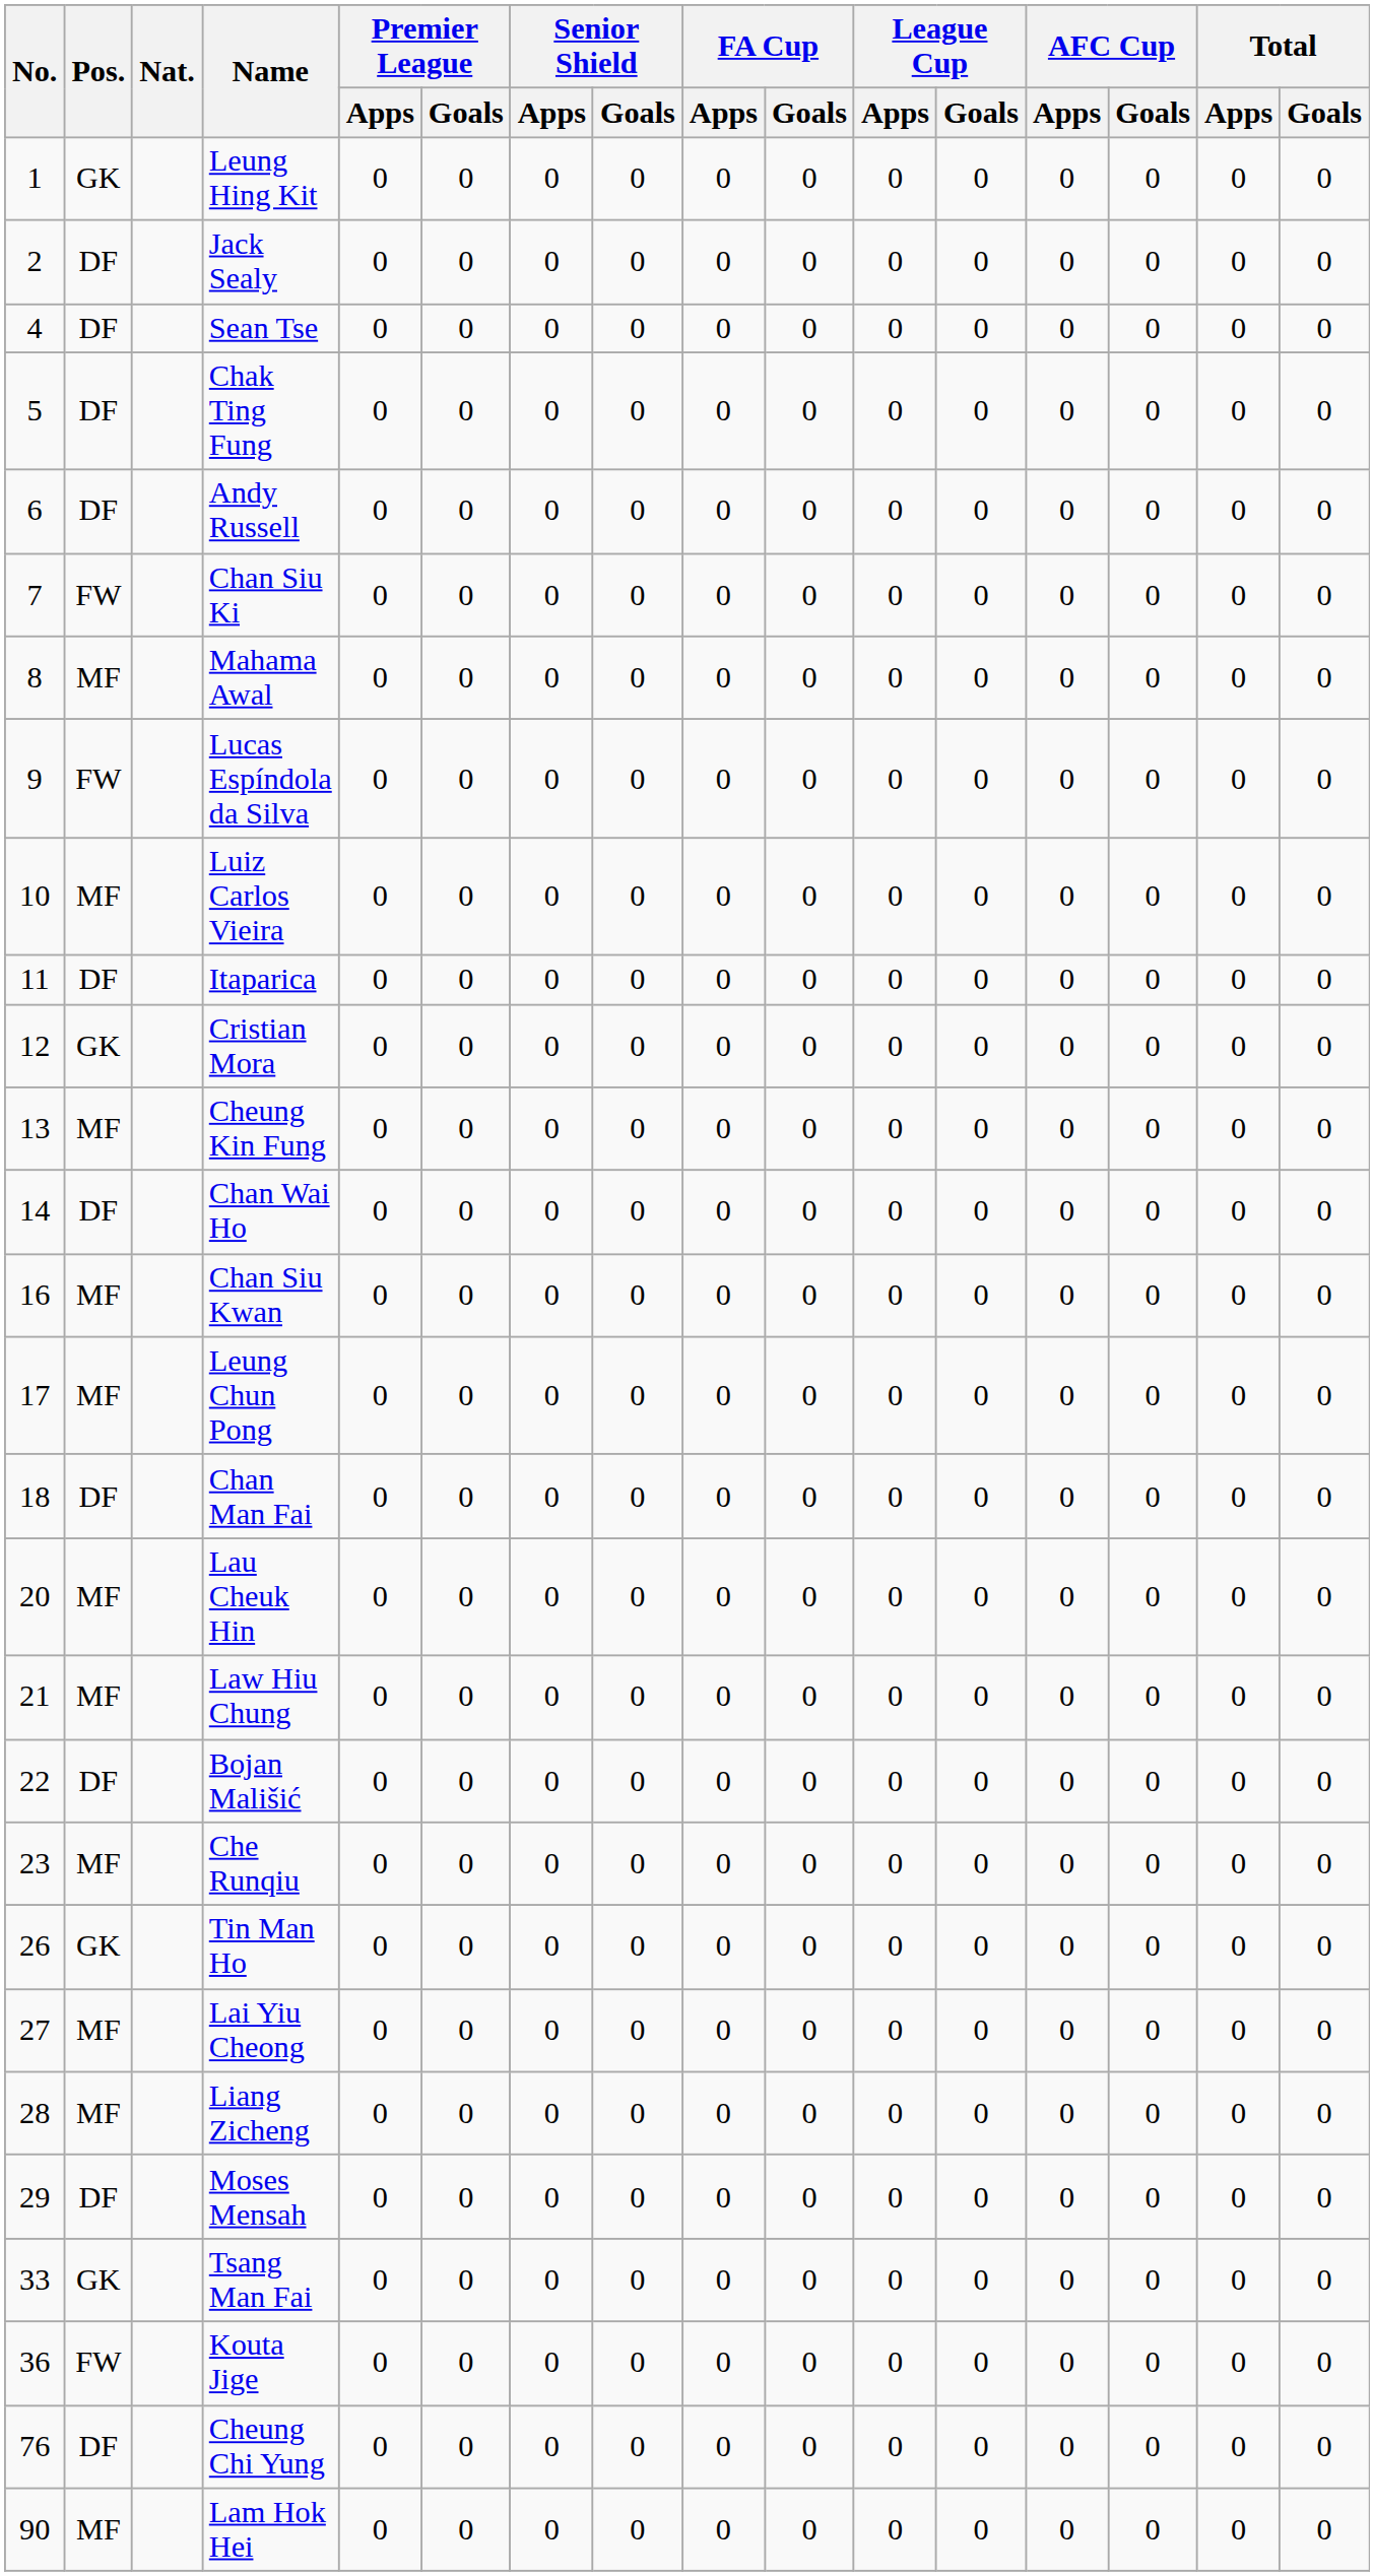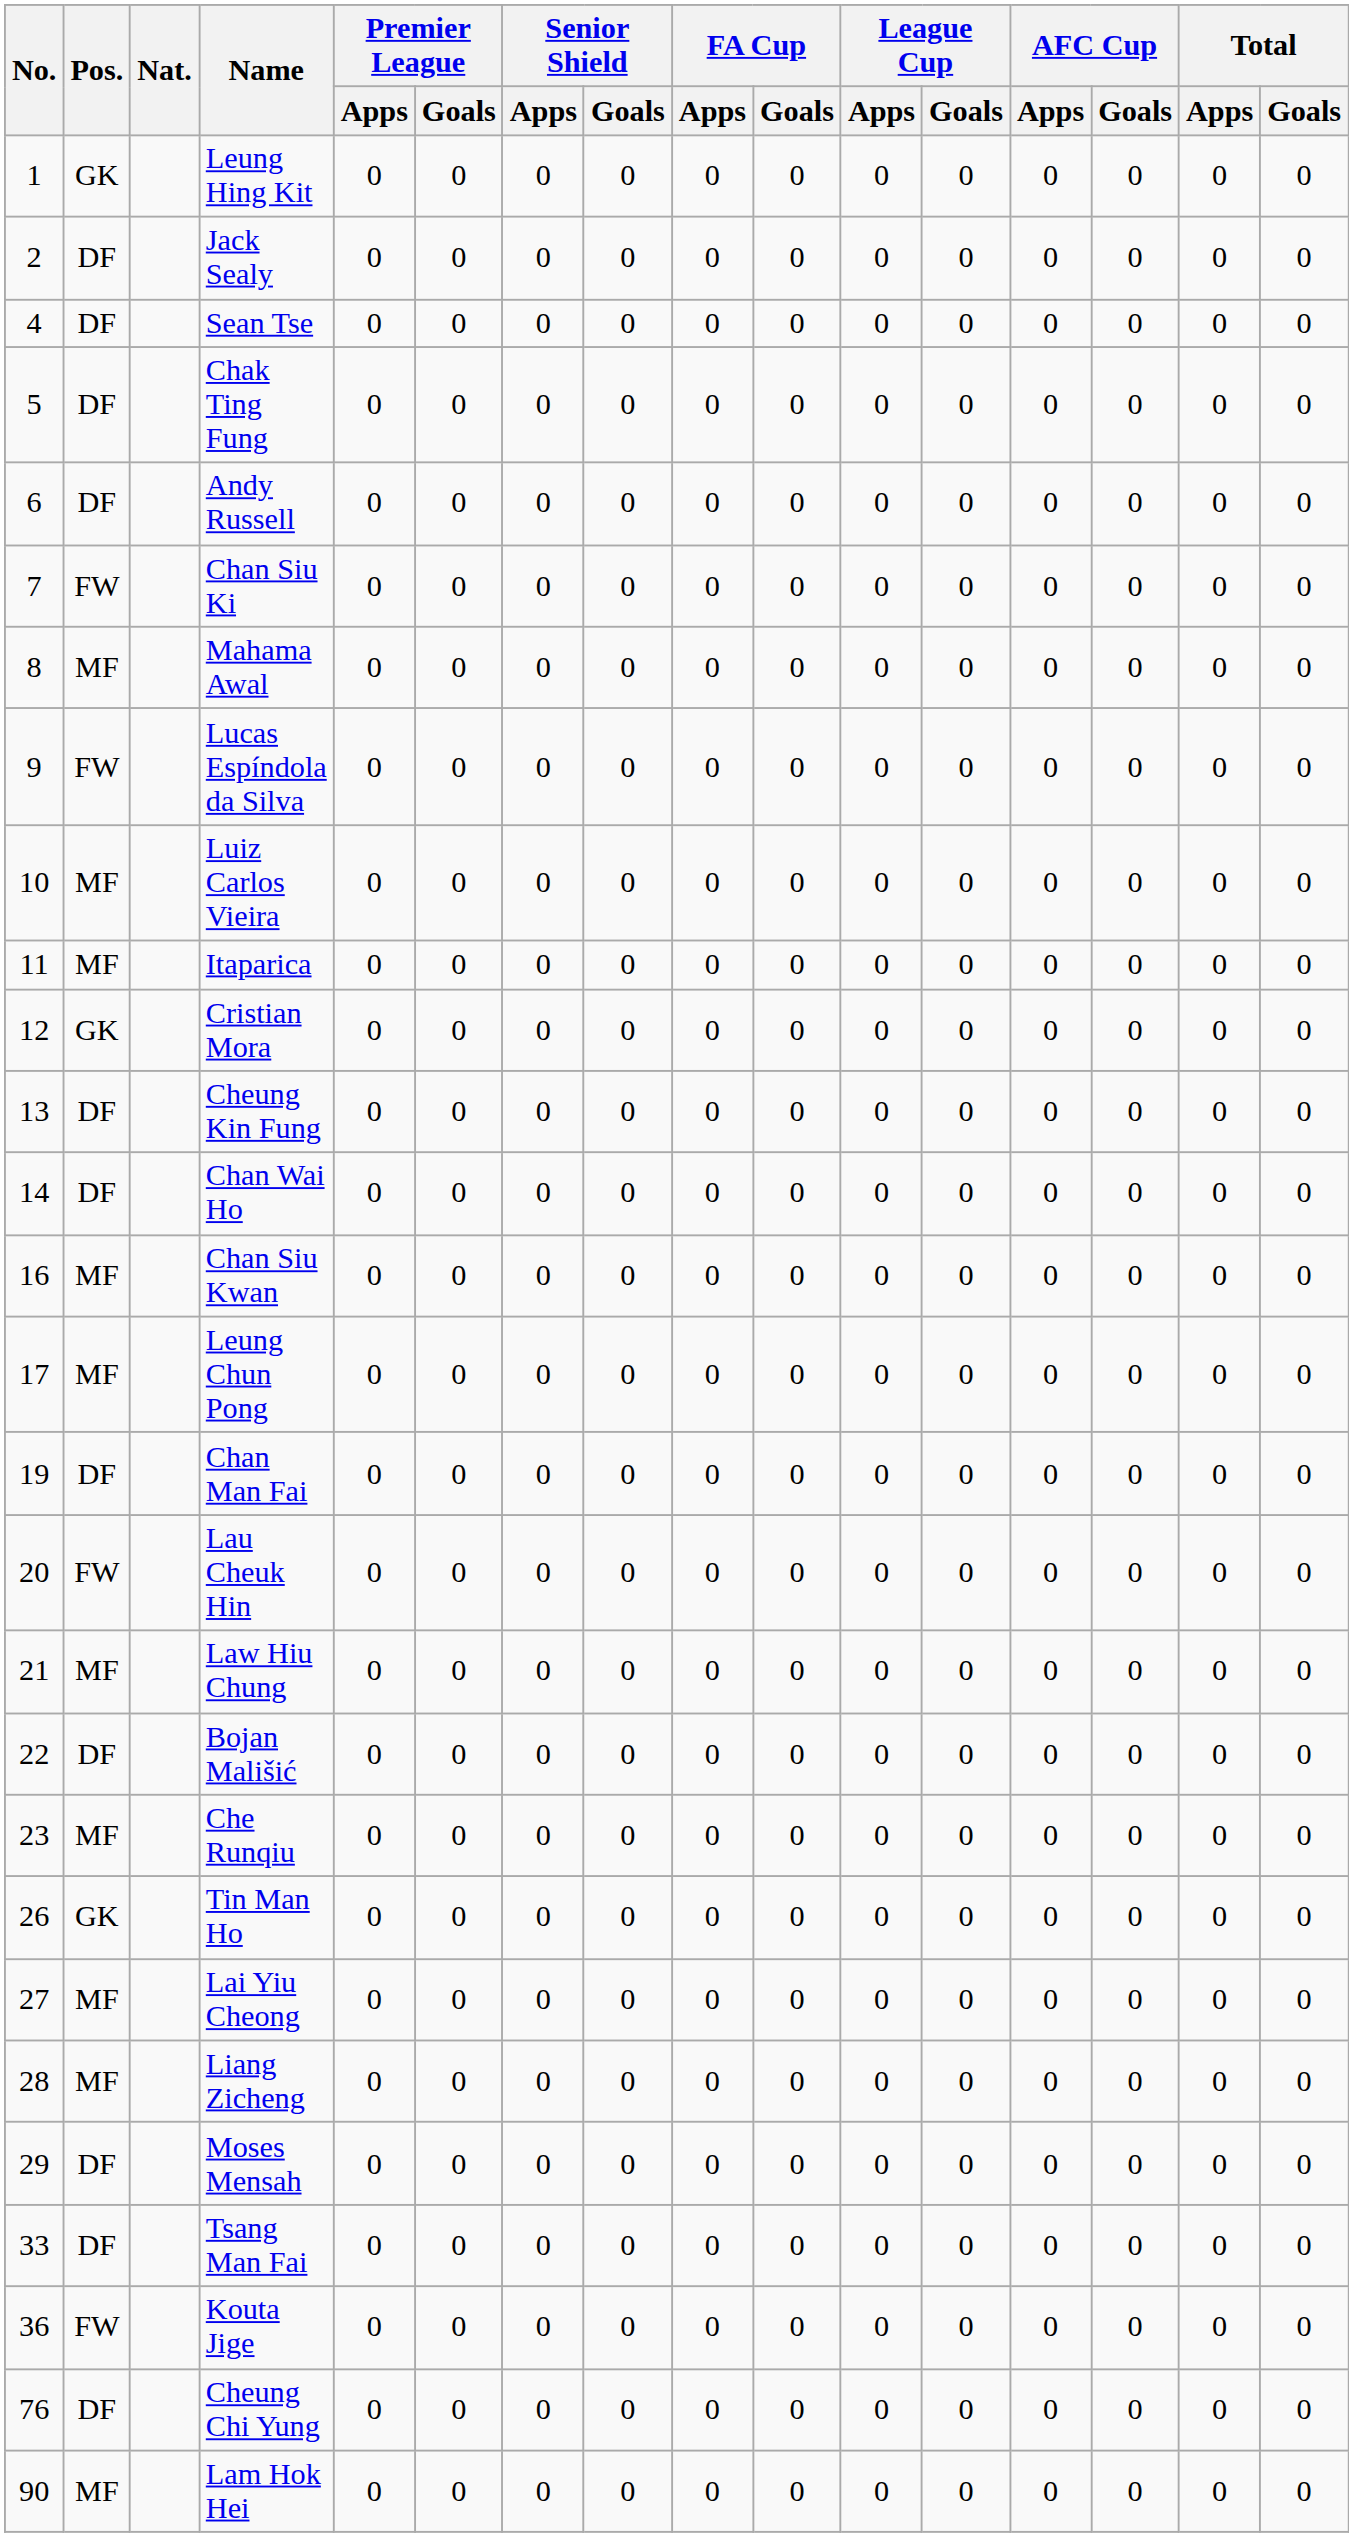 <table class="wikitable plainrowheaders" style="text-align:center">
 <tr>
 <th rowspan="2">No.</th>
 <th rowspan="2">Pos.</th>
 <th rowspan="2">Nat.</th>
 <th rowspan="2" style="width:180px;">Name</th>
 <th colspan="2" style="width:87px;"><a href='#'>Premier League</a></th>
 <th colspan="2" style="width:87px;"><a href='#'>Senior Shield</a></th>
 <th colspan="2" style="width:87px;"><a href='#'>FA Cup</a></th>
 <th colspan="2" style="width:87px;"><a href='#'>League Cup</a></th>
 <th colspan="2" style="width:87px;"><a href='#'>AFC Cup</a></th>
 <th colspan="2" style="width:87px;">Total</th>
 </tr>
 <tr>
 <th>Apps</th>
 <th>Goals</th>
 <th>Apps</th>
 <th>Goals</th>
 <th>Apps</th>
 <th>Goals</th>
 <th>Apps</th>
 <th>Goals</th>
 <th>Apps</th>
 <th>Goals</th>
 <th>Apps</th>
 <th>Goals</th>
 </tr>
 <tr>
 <td>1</td>
 <td>GK</td>
 <td></td>
 <td align=left><a href='#'>Leung Hing Kit</a></td>
 <td>0</td>
 <td>0</td>
 <td>0</td>
 <td>0</td>
 <td>0</td>
 <td>0</td>
 <td>0</td>
 <td>0</td>
 <td>0</td>
 <td>0</td>
 <td>0</td>
 <td>0</td>
 </tr>
 <tr>
 <td>2</td>
 <td>DF</td>
 <td></td>
 <td align=left><a href='#'>Jack Sealy</a></td>
 <td>0</td>
 <td>0</td>
 <td>0</td>
 <td>0</td>
 <td>0</td>
 <td>0</td>
 <td>0</td>
 <td>0</td>
 <td>0</td>
 <td>0</td>
 <td>0</td>
 <td>0</td>
 </tr>
 <tr>
 <td>4</td>
 <td>DF</td>
 <td></td>
 <td align=left><a href='#'>Sean Tse</a></td>
 <td>0</td>
 <td>0</td>
 <td>0</td>
 <td>0</td>
 <td>0</td>
 <td>0</td>
 <td>0</td>
 <td>0</td>
 <td>0</td>
 <td>0</td>
 <td>0</td>
 <td>0</td>
 </tr>
 <tr>
 <td>5</td>
 <td>DF</td>
 <td></td>
 <td align=left><a href='#'>Chak Ting Fung</a></td>
 <td>0</td>
 <td>0</td>
 <td>0</td>
 <td>0</td>
 <td>0</td>
 <td>0</td>
 <td>0</td>
 <td>0</td>
 <td>0</td>
 <td>0</td>
 <td>0</td>
 <td>0</td>
 </tr>
 <tr>
 <td>6</td>
 <td>DF</td>
 <td></td>
 <td align=left><a href='#'>Andy Russell</a></td>
 <td>0</td>
 <td>0</td>
 <td>0</td>
 <td>0</td>
 <td>0</td>
 <td>0</td>
 <td>0</td>
 <td>0</td>
 <td>0</td>
 <td>0</td>
 <td>0</td>
 <td>0</td>
 </tr>
 <tr>
 <td>7</td>
 <td>FW</td>
 <td></td>
 <td align=left><a href='#'>Chan Siu Ki</a></td>
 <td>0</td>
 <td>0</td>
 <td>0</td>
 <td>0</td>
 <td>0</td>
 <td>0</td>
 <td>0</td>
 <td>0</td>
 <td>0</td>
 <td>0</td>
 <td>0</td>
 <td>0</td>
 </tr>
 <tr>
 <td>8</td>
 <td>MF</td>
 <td></td>
 <td align=left><a href='#'>Mahama Awal</a></td>
 <td>0</td>
 <td>0</td>
 <td>0</td>
 <td>0</td>
 <td>0</td>
 <td>0</td>
 <td>0</td>
 <td>0</td>
 <td>0</td>
 <td>0</td>
 <td>0</td>
 <td>0</td>
 </tr>
 <tr>
 <td>9</td>
 <td>FW</td>
 <td></td>
 <td align=left><a href='#'>Lucas Espíndola da Silva</a></td>
 <td>0</td>
 <td>0</td>
 <td>0</td>
 <td>0</td>
 <td>0</td>
 <td>0</td>
 <td>0</td>
 <td>0</td>
 <td>0</td>
 <td>0</td>
 <td>0</td>
 <td>0</td>
 </tr>
 <tr>
 <td>10</td>
 <td>MF</td>
 <td></td>
 <td align=left><a href='#'>Luiz Carlos Vieira</a></td>
 <td>0</td>
 <td>0</td>
 <td>0</td>
 <td>0</td>
 <td>0</td>
 <td>0</td>
 <td>0</td>
 <td>0</td>
 <td>0</td>
 <td>0</td>
 <td>0</td>
 <td>0</td>
 </tr>
 <tr>
 <td>11</td>
-<td>DF</td>
+<td>MF</td>
 <td></td>
 <td align=left><a href='#'>Itaparica</a></td>
 <td>0</td>
 <td>0</td>
 <td>0</td>
 <td>0</td>
 <td>0</td>
 <td>0</td>
 <td>0</td>
 <td>0</td>
 <td>0</td>
 <td>0</td>
 <td>0</td>
 <td>0</td>
 </tr>
 <tr>
 <td>12</td>
 <td>GK</td>
 <td></td>
 <td align=left><a href='#'>Cristian Mora</a></td>
 <td>0</td>
 <td>0</td>
 <td>0</td>
 <td>0</td>
 <td>0</td>
 <td>0</td>
 <td>0</td>
 <td>0</td>
 <td>0</td>
 <td>0</td>
 <td>0</td>
 <td>0</td>
 </tr>
 <tr>
 <td>13</td>
-<td>MF</td>
+<td>DF</td>
 <td></td>
 <td align=left><a href='#'>Cheung Kin Fung</a></td>
 <td>0</td>
 <td>0</td>
 <td>0</td>
 <td>0</td>
 <td>0</td>
 <td>0</td>
 <td>0</td>
 <td>0</td>
 <td>0</td>
 <td>0</td>
 <td>0</td>
 <td>0</td>
 </tr>
 <tr>
 <td>14</td>
 <td>DF</td>
 <td></td>
 <td align=left><a href='#'>Chan Wai Ho</a></td>
 <td>0</td>
 <td>0</td>
 <td>0</td>
 <td>0</td>
 <td>0</td>
 <td>0</td>
 <td>0</td>
 <td>0</td>
 <td>0</td>
 <td>0</td>
 <td>0</td>
 <td>0</td>
 </tr>
 <tr>
 <td>16</td>
 <td>MF</td>
 <td></td>
 <td align=left><a href='#'>Chan Siu Kwan</a></td>
 <td>0</td>
 <td>0</td>
 <td>0</td>
 <td>0</td>
 <td>0</td>
 <td>0</td>
 <td>0</td>
 <td>0</td>
 <td>0</td>
 <td>0</td>
 <td>0</td>
 <td>0</td>
 </tr>
 <tr>
 <td>17</td>
 <td>MF</td>
 <td></td>
 <td align=left><a href='#'>Leung Chun Pong</a></td>
 <td>0</td>
 <td>0</td>
 <td>0</td>
 <td>0</td>
 <td>0</td>
 <td>0</td>
 <td>0</td>
 <td>0</td>
 <td>0</td>
 <td>0</td>
 <td>0</td>
 <td>0</td>
 </tr>
 <tr>
-<td>18</td>
+<td>19</td>
 <td>DF</td>
 <td></td>
 <td align=left><a href='#'>Chan Man Fai</a></td>
 <td>0</td>
 <td>0</td>
 <td>0</td>
 <td>0</td>
 <td>0</td>
 <td>0</td>
 <td>0</td>
 <td>0</td>
 <td>0</td>
 <td>0</td>
 <td>0</td>
 <td>0</td>
 </tr>
 <tr>
 <td>20</td>
-<td>MF</td>
+<td>FW</td>
 <td></td>
 <td align=left><a href='#'>Lau Cheuk Hin</a></td>
 <td>0</td>
 <td>0</td>
 <td>0</td>
 <td>0</td>
 <td>0</td>
 <td>0</td>
 <td>0</td>
 <td>0</td>
 <td>0</td>
 <td>0</td>
 <td>0</td>
 <td>0</td>
 </tr>
 <tr>
 <td>21</td>
 <td>MF</td>
 <td></td>
 <td align=left><a href='#'>Law Hiu Chung</a></td>
 <td>0</td>
 <td>0</td>
 <td>0</td>
 <td>0</td>
 <td>0</td>
 <td>0</td>
 <td>0</td>
 <td>0</td>
 <td>0</td>
 <td>0</td>
 <td>0</td>
 <td>0</td>
 </tr>
 <tr>
 <td>22</td>
 <td>DF</td>
 <td></td>
 <td align=left><a href='#'>Bojan Mališić</a></td>
 <td>0</td>
 <td>0</td>
 <td>0</td>
 <td>0</td>
 <td>0</td>
 <td>0</td>
 <td>0</td>
 <td>0</td>
 <td>0</td>
 <td>0</td>
 <td>0</td>
 <td>0</td>
 </tr>
 <tr>
 <td>23</td>
 <td>MF</td>
 <td></td>
 <td align=left><a href='#'>Che Runqiu</a></td>
 <td>0</td>
 <td>0</td>
 <td>0</td>
 <td>0</td>
 <td>0</td>
 <td>0</td>
 <td>0</td>
 <td>0</td>
 <td>0</td>
 <td>0</td>
 <td>0</td>
 <td>0</td>
 </tr>
 <tr>
 <td>26</td>
 <td>GK</td>
 <td></td>
 <td align=left><a href='#'>Tin Man Ho</a></td>
 <td>0</td>
 <td>0</td>
 <td>0</td>
 <td>0</td>
 <td>0</td>
 <td>0</td>
 <td>0</td>
 <td>0</td>
 <td>0</td>
 <td>0</td>
 <td>0</td>
 <td>0</td>
 </tr>
 <tr>
 <td>27</td>
 <td>MF</td>
 <td></td>
 <td align=left><a href='#'>Lai Yiu Cheong</a></td>
 <td>0</td>
 <td>0</td>
 <td>0</td>
 <td>0</td>
 <td>0</td>
 <td>0</td>
 <td>0</td>
 <td>0</td>
 <td>0</td>
 <td>0</td>
 <td>0</td>
 <td>0</td>
 </tr>
 <tr>
 <td>28</td>
 <td>MF</td>
 <td></td>
 <td align=left><a href='#'>Liang Zicheng</a></td>
 <td>0</td>
 <td>0</td>
 <td>0</td>
 <td>0</td>
 <td>0</td>
 <td>0</td>
 <td>0</td>
 <td>0</td>
 <td>0</td>
 <td>0</td>
 <td>0</td>
 <td>0</td>
 </tr>
 <tr>
 <td>29</td>
 <td>DF</td>
 <td></td>
 <td align=left><a href='#'>Moses Mensah</a></td>
 <td>0</td>
 <td>0</td>
 <td>0</td>
 <td>0</td>
 <td>0</td>
 <td>0</td>
 <td>0</td>
 <td>0</td>
 <td>0</td>
 <td>0</td>
 <td>0</td>
 <td>0</td>
 </tr>
 <tr>
 <td>33</td>
-<td>GK</td>
+<td>DF</td>
 <td></td>
 <td align=left><a href='#'>Tsang Man Fai</a></td>
 <td>0</td>
 <td>0</td>
 <td>0</td>
 <td>0</td>
 <td>0</td>
 <td>0</td>
 <td>0</td>
 <td>0</td>
 <td>0</td>
 <td>0</td>
 <td>0</td>
 <td>0</td>
 </tr>
 <tr>
 <td>36</td>
 <td>FW</td>
 <td></td>
 <td align=left><a href='#'>Kouta Jige</a></td>
 <td>0</td>
 <td>0</td>
 <td>0</td>
 <td>0</td>
 <td>0</td>
 <td>0</td>
 <td>0</td>
 <td>0</td>
 <td>0</td>
 <td>0</td>
 <td>0</td>
 <td>0</td>
 </tr>
 <tr>
 <td>76</td>
 <td>DF</td>
 <td></td>
 <td align=left><a href='#'>Cheung Chi Yung</a></td>
 <td>0</td>
 <td>0</td>
 <td>0</td>
 <td>0</td>
 <td>0</td>
 <td>0</td>
 <td>0</td>
 <td>0</td>
 <td>0</td>
 <td>0</td>
 <td>0</td>
 <td>0</td>
 </tr>
 <tr>
 <td>90</td>
 <td>MF</td>
 <td></td>
 <td align=left><a href='#'>Lam Hok Hei</a></td>
 <td>0</td>
 <td>0</td>
 <td>0</td>
 <td>0</td>
 <td>0</td>
 <td>0</td>
 <td>0</td>
 <td>0</td>
 <td>0</td>
 <td>0</td>
 <td>0</td>
 <td>0</td>
 </tr>
 </table>
